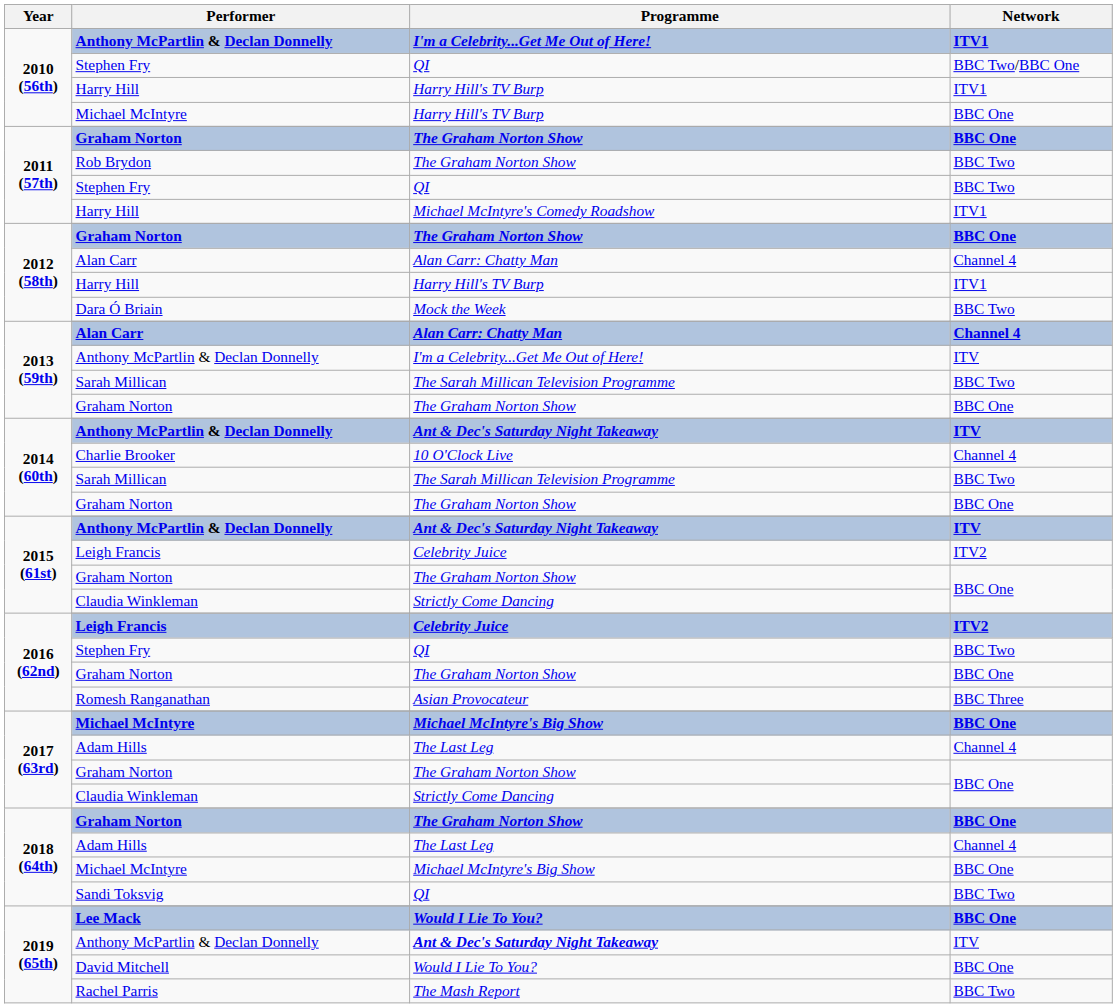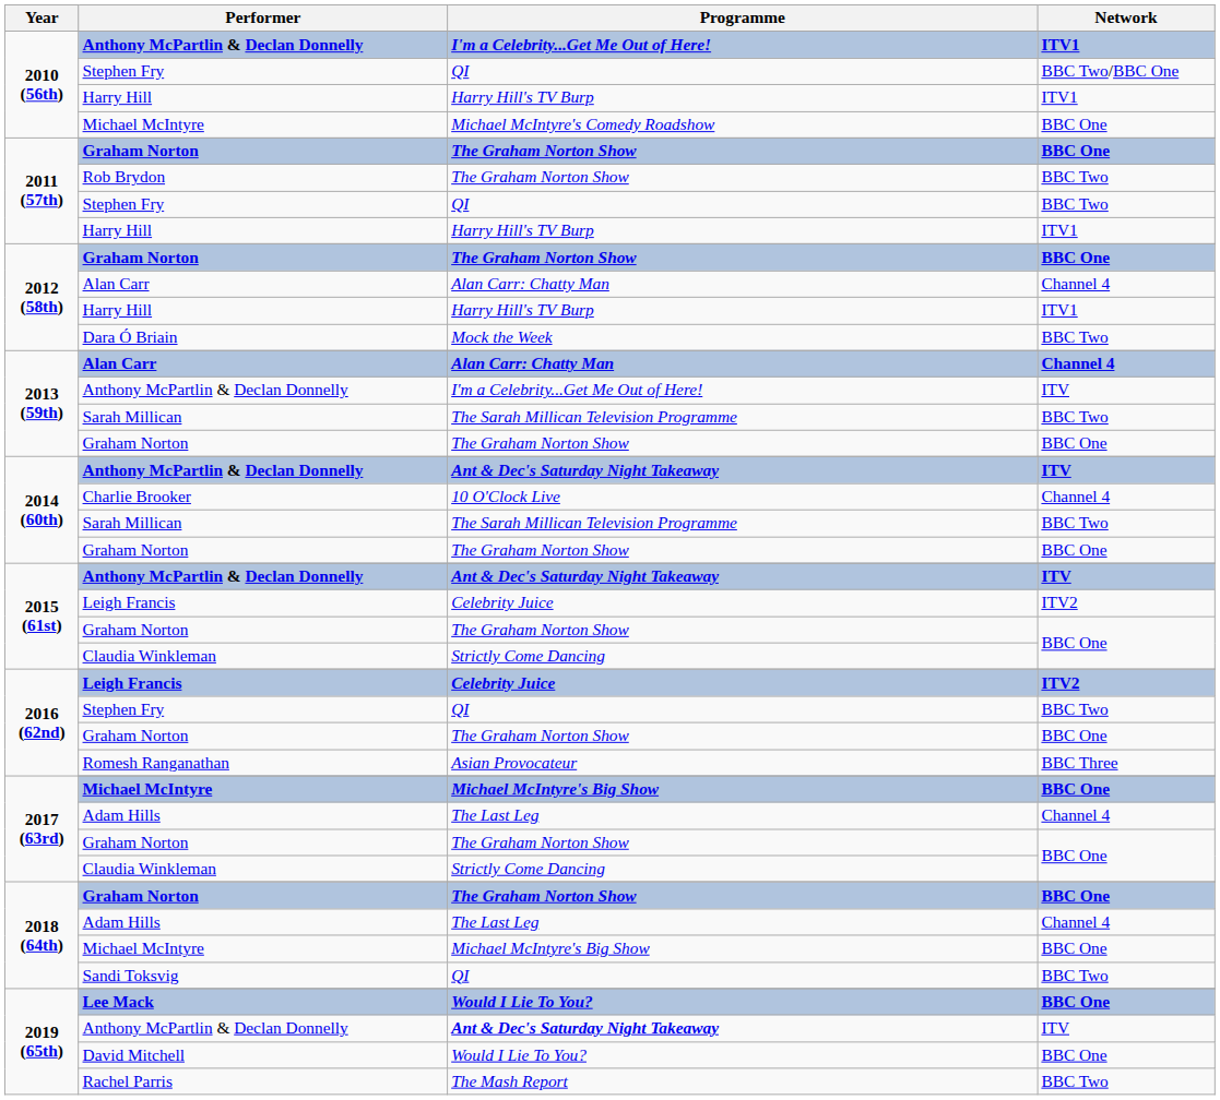 <table class="wikitable">
 <tr style="background:#bebebe;">
 <th style="width:5%;">Year</th>
 <th style="width:25%;">Performer</th>
 <th style="width:40%;">Programme</th>
 <th style="width:12%;">Network</th>
 </tr>
 <tr>
 <td rowspan=5 style="text-align:center"><strong>2010 <br>(<a href='#'>56th</a>)<br></strong></td>
 </tr>
 <tr style="background:#B0C4DE;">
 <td><strong><a href='#'>Anthony McPartlin</a> & <a href='#'>Declan Donnelly</a></strong></td>
 <td><strong><em><a href='#'>I'm a Celebrity...Get Me Out of Here!</a></em></strong></td>
 <td><strong><a href='#'>ITV1</a></strong></td>
 </tr>
 <tr>
 <td><a href='#'>Stephen Fry</a></td>
 <td><em><a href='#'>QI</a></em></td>
 <td><a href='#'>BBC Two</a>/<a href='#'>BBC One</a></td>
 </tr>
 <tr>
 <td><a href='#'>Harry Hill</a></td>
 <td><em><a href='#'>Harry Hill's TV Burp</a></em></td>
 <td><a href='#'>ITV1</a></td>
 </tr>
 <tr>
 <td><a href='#'>Michael McIntyre</a></td>
-<td><em><a href='#'>Harry Hill's TV Burp</a></em></td>
+<td><em><a href='#'>Michael McIntyre's Comedy Roadshow</a></em></td>
 <td><a href='#'>BBC One</a></td>
 </tr>
 <tr>
 <td rowspan=5 style="text-align:center"><strong>2011 <br>(<a href='#'>57th</a>)<br></strong></td>
 </tr>
 <tr style="background:#B0C4DE;">
 <td><strong><a href='#'>Graham Norton</a></strong></td>
 <td><strong><em><a href='#'>The Graham Norton Show</a></em></strong></td>
 <td><strong><a href='#'>BBC One</a></strong></td>
 </tr>
 <tr>
 <td><a href='#'>Rob Brydon</a></td>
 <td><em><a href='#'>The Graham Norton Show</a></em></td>
 <td><a href='#'>BBC Two</a></td>
 </tr>
 <tr>
 <td><a href='#'>Stephen Fry</a></td>
 <td><em><a href='#'>QI</a></em></td>
 <td><a href='#'>BBC Two</a></td>
 </tr>
 <tr>
 <td><a href='#'>Harry Hill</a></td>
-<td><em><a href='#'>Michael McIntyre's Comedy Roadshow</a></em></td>
+<td><em><a href='#'>Harry Hill's TV Burp</a></em></td>
 <td><a href='#'>ITV1</a></td>
 </tr>
 <tr>
 <td rowspan=5 style="text-align:center"><strong>2012 <br>(<a href='#'>58th</a>)<br></strong></td>
 </tr>
 <tr style="background:#B0C4DE;">
 <td><strong><a href='#'>Graham Norton</a></strong></td>
 <td><strong><em><a href='#'>The Graham Norton Show</a></em></strong></td>
 <td><strong><a href='#'>BBC One</a></strong></td>
 </tr>
 <tr>
 <td><a href='#'>Alan Carr</a></td>
 <td><em><a href='#'>Alan Carr: Chatty Man</a></em></td>
 <td><a href='#'>Channel 4</a></td>
 </tr>
 <tr>
 <td><a href='#'>Harry Hill</a></td>
 <td><em><a href='#'>Harry Hill's TV Burp</a></em></td>
 <td><a href='#'>ITV1</a></td>
 </tr>
 <tr>
 <td><a href='#'>Dara Ó Briain</a></td>
 <td><em><a href='#'>Mock the Week</a></em></td>
 <td><a href='#'>BBC Two</a></td>
 </tr>
 <tr>
 <td rowspan=5 style="text-align:center"><strong>2013 <br>(<a href='#'>59th</a>)<br></strong></td>
 </tr>
 <tr style="background:#B0C4DE;">
 <td><strong><a href='#'>Alan Carr</a></strong></td>
 <td><strong><em><a href='#'>Alan Carr: Chatty Man</a></em></strong></td>
 <td><strong><a href='#'>Channel 4</a></strong></td>
 </tr>
 <tr>
 <td><a href='#'>Anthony McPartlin</a> & <a href='#'>Declan Donnelly</a></td>
 <td><em><a href='#'>I'm a Celebrity...Get Me Out of Here!</a></em></td>
 <td><a href='#'>ITV</a></td>
 </tr>
 <tr>
 <td><a href='#'>Sarah Millican</a></td>
 <td><em><a href='#'>The Sarah Millican Television Programme</a></em></td>
 <td><a href='#'>BBC Two</a></td>
 </tr>
 <tr>
 <td><a href='#'>Graham Norton</a></td>
 <td><em><a href='#'>The Graham Norton Show</a></em></td>
 <td><a href='#'>BBC One</a></td>
 </tr>
 <tr>
 <td rowspan=5 style="text-align:center"><strong>2014 <br>(<a href='#'>60th</a>)<br></strong></td>
 </tr>
 <tr style="background:#B0C4DE;">
 <td><strong><a href='#'>Anthony McPartlin</a> & <a href='#'>Declan Donnelly</a></strong></td>
 <td><strong><em><a href='#'>Ant & Dec's Saturday Night Takeaway</a></em></strong></td>
 <td><strong><a href='#'>ITV</a></strong></td>
 </tr>
 <tr>
 <td><a href='#'>Charlie Brooker</a></td>
 <td><em><a href='#'>10 O'Clock Live</a></em></td>
 <td><a href='#'>Channel 4</a></td>
 </tr>
 <tr>
 <td><a href='#'>Sarah Millican</a></td>
 <td><em><a href='#'>The Sarah Millican Television Programme</a></em></td>
 <td><a href='#'>BBC Two</a></td>
 </tr>
 <tr>
 <td><a href='#'>Graham Norton</a></td>
 <td><em><a href='#'>The Graham Norton Show</a></em></td>
 <td><a href='#'>BBC One</a></td>
 </tr>
 <tr>
 <td rowspan=5 style="text-align:center"><strong>2015 <br>(<a href='#'>61st</a>)<br></strong></td>
 </tr>
 <tr style="background:#B0C4DE;">
 <td><strong><a href='#'>Anthony McPartlin</a> & <a href='#'>Declan Donnelly</a></strong></td>
 <td><strong><em><a href='#'>Ant & Dec's Saturday Night Takeaway</a></em></strong></td>
 <td><strong><a href='#'>ITV</a></strong></td>
 </tr>
 <tr>
 <td><a href='#'>Leigh Francis</a></td>
 <td><em><a href='#'>Celebrity Juice</a></em></td>
 <td><a href='#'>ITV2</a></td>
 </tr>
 <tr>
 <td><a href='#'>Graham Norton</a></td>
 <td><em><a href='#'>The Graham Norton Show</a></em></td>
 <td rowspan="2"><a href='#'>BBC One</a></td>
 </tr>
 <tr>
 <td><a href='#'>Claudia Winkleman</a></td>
 <td><em><a href='#'>Strictly Come Dancing</a></em></td>
 </tr>
 <tr>
 <td rowspan=5 style="text-align:center"><strong>2016 <br>(<a href='#'>62nd</a>)<br></strong></td>
 </tr>
 <tr style="background:#B0C4DE;">
 <td><strong><a href='#'>Leigh Francis</a></strong></td>
 <td><strong><em><a href='#'>Celebrity Juice</a></em></strong></td>
 <td><strong><a href='#'>ITV2</a></strong></td>
 </tr>
 <tr>
 <td><a href='#'>Stephen Fry</a></td>
 <td><em><a href='#'>QI</a></em></td>
 <td><a href='#'>BBC Two</a></td>
 </tr>
 <tr>
 <td><a href='#'>Graham Norton</a></td>
 <td><em><a href='#'>The Graham Norton Show</a></em></td>
 <td><a href='#'>BBC One</a></td>
 </tr>
 <tr>
 <td><a href='#'>Romesh Ranganathan</a></td>
 <td><em><a href='#'>Asian Provocateur</a></em></td>
 <td><a href='#'>BBC Three</a></td>
 </tr>
 <tr>
 <td rowspan=5 style="text-align:center"><strong>2017 <br>(<a href='#'>63rd</a>)<br></strong></td>
 </tr>
 <tr style="background:#B0C4DE;">
 <td><strong><a href='#'>Michael McIntyre</a></strong></td>
 <td><strong><em><a href='#'>Michael McIntyre's Big Show</a></em></strong></td>
 <td><strong><a href='#'>BBC One</a></strong></td>
 </tr>
 <tr>
 <td><a href='#'>Adam Hills</a></td>
 <td><em><a href='#'>The Last Leg</a></em></td>
 <td><a href='#'>Channel 4</a></td>
 </tr>
 <tr>
 <td><a href='#'>Graham Norton</a></td>
 <td><em><a href='#'>The Graham Norton Show</a></em></td>
 <td rowspan="2"><a href='#'>BBC One</a></td>
 </tr>
 <tr>
 <td><a href='#'>Claudia Winkleman</a></td>
 <td><em><a href='#'>Strictly Come Dancing</a></em></td>
 </tr>
 <tr>
 <td rowspan=5 style="text-align:center"><strong>2018 <br>(<a href='#'>64th</a>)<br></strong></td>
 </tr>
 <tr style="background:#B0C4DE;">
 <td><strong><a href='#'>Graham Norton</a></strong></td>
 <td><strong><em><a href='#'>The Graham Norton Show</a></em></strong></td>
 <td><strong><a href='#'>BBC One</a></strong></td>
 </tr>
 <tr>
 <td><a href='#'>Adam Hills</a></td>
 <td><em><a href='#'>The Last Leg</a></em></td>
 <td><a href='#'>Channel 4</a></td>
 </tr>
 <tr>
 <td><a href='#'>Michael McIntyre</a></td>
 <td><em><a href='#'>Michael McIntyre's Big Show</a></em></td>
 <td><a href='#'>BBC One</a></td>
 </tr>
 <tr>
 <td><a href='#'>Sandi Toksvig</a></td>
 <td><em><a href='#'>QI</a></em></td>
 <td><a href='#'>BBC Two</a></td>
 </tr>
 <tr>
 <td rowspan=5 style="text-align:center"><strong>2019 <br>(<a href='#'>65th</a>)<br></strong></td>
 </tr>
 <tr style="background:#B0C4DE;">
 <td><strong><a href='#'>Lee Mack</a></strong></td>
 <td><strong><em><a href='#'>Would I Lie To You?</a></em></strong></td>
 <td><strong><a href='#'>BBC One</a></strong></td>
 </tr>
 <tr>
 <td><a href='#'>Anthony McPartlin</a> & <a href='#'>Declan Donnelly</a></td>
 <td><strong><em><a href='#'>Ant & Dec's Saturday Night Takeaway</a></em></strong></td>
 <td><a href='#'>ITV</a></td>
 </tr>
 <tr>
 <td><a href='#'>David Mitchell</a></td>
 <td><em><a href='#'>Would I Lie To You?</a></em></td>
 <td><a href='#'>BBC One</a></td>
 </tr>
 <tr>
 <td><a href='#'>Rachel Parris</a></td>
 <td><em><a href='#'>The Mash Report</a></em></td>
 <td><a href='#'>BBC Two</a></td>
 </tr>
 </table>
